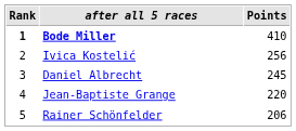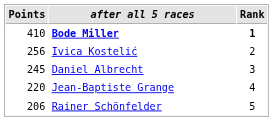 <table cellspacing="1" cellpadding="3" style="border:1px solid #AAAAAA;font-size:86%">
 <tr bgcolor="#E4E4E4">
+<th style="border-bottom:1px solid #AAAAAA" width=20>Points</th>
+<th style="border-bottom:1px solid #AAAAAA" width=200><strong><em>after all 5 races</em></strong></th>
 <th style="border-bottom:1px solid #AAAAAA" width=10>Rank</th>
-<th style="border-bottom:1px solid #AAAAAA" width=200><strong><em>after all 5 races</em></strong></th>
-<th style="border-bottom:1px solid #AAAAAA" width=20>Points</th>
 </tr>
 <tr>
+<td align="right">410</td>
+<td> <strong><a href='#'>Bode Miller</a> </strong></td>
 <td align="center"><strong>1</strong></td>
-<td> <strong><a href='#'>Bode Miller</a> </strong></td>
-<td align="right">410</td>
 </tr>
 <tr>
+<td align="right">256</td>
+<td> <a href='#'>Ivica Kostelić</a></td>
 <td align="center">2</td>
-<td> <a href='#'>Ivica Kostelić</a></td>
-<td align="right">256</td>
 </tr>
 <tr>
+<td align="right">245</td>
+<td> <a href='#'>Daniel Albrecht</a></td>
 <td align="center">3</td>
-<td> <a href='#'>Daniel Albrecht</a></td>
-<td align="right">245</td>
 </tr>
 <tr>
+<td align="right">220</td>
+<td> <a href='#'>Jean-Baptiste Grange</a></td>
 <td align="center">4</td>
-<td> <a href='#'>Jean-Baptiste Grange</a></td>
-<td align="right">220</td>
 </tr>
 <tr>
+<td align="right">206</td>
+<td> <a href='#'>Rainer Schönfelder</a></td>
 <td align="center">5</td>
-<td> <a href='#'>Rainer Schönfelder</a></td>
-<td align="right">206</td>
 </tr>
 </table>
